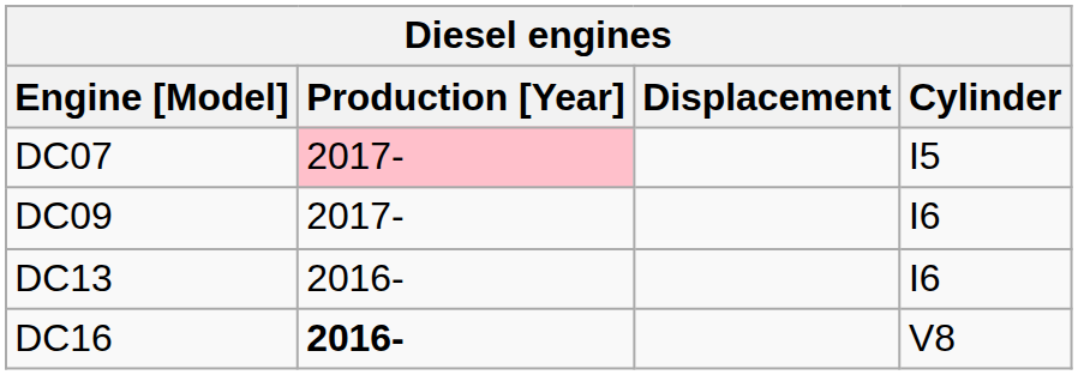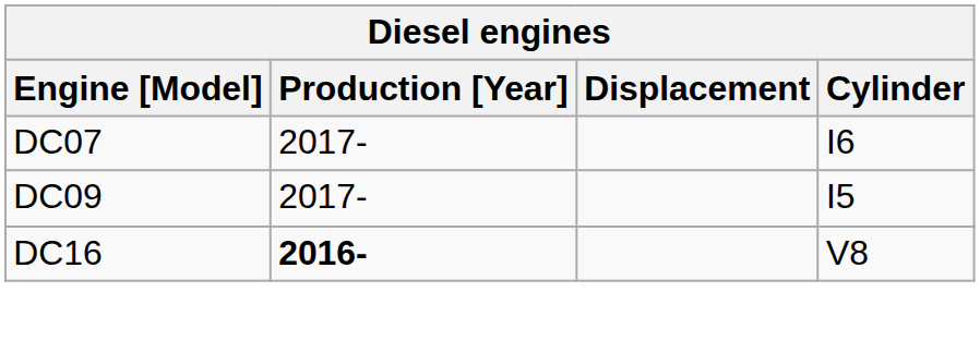 <table class="wikitable sortable collapsible">
 <tr>
 <th colspan="4" style="text-align:center">Diesel engines</th>
 </tr>
 <tr>
 <th>Engine [Model]</th>
 <th>Production [Year]</th>
 <th>Displacement</th>
 <th>Cylinder</th>
 </tr>
 <tr>
 <td>DC07</td>
-<td style="background: pink;">2017-</td>
+<td>2017-</td>
 <td></td>
-<td>I5</td>
+<td>I6</td>
 </tr>
 <tr>
 <td>DC09</td>
 <td>2017-</td>
 <td></td>
-<td>I6</td>
-</tr>
-<tr>
-<td>DC13</td>
-<td>2016-</td>
-<td></td>
-<td>I6</td>
+<td>I5</td>
 </tr>
 <tr>
 <td>DC16</td>
 <td><strong>2016-</strong></td>
 <td></td>
 <td>V8</td>
 </tr>
 </table>
